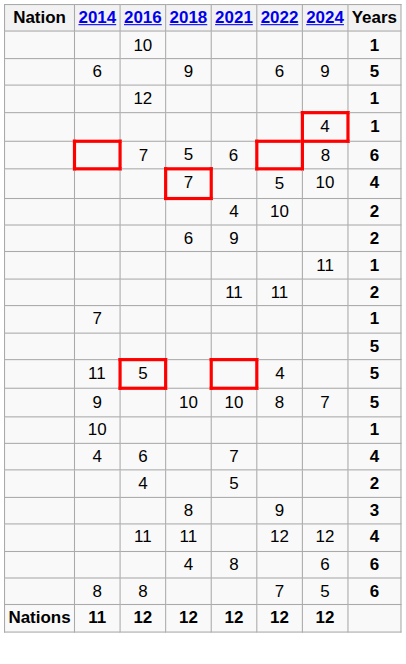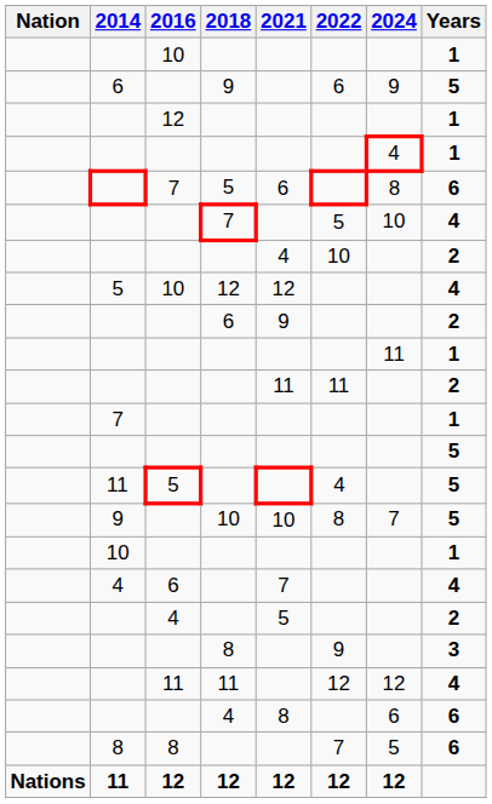 <table class="wikitable" style="text-align:center">
 <tr>
 <th>Nation</th>
 <th><a href='#'>2014</a></th>
 <th><a href='#'>2016</a></th>
 <th><a href='#'>2018</a></th>
 <th><a href='#'>2021</a></th>
 <th><a href='#'>2022</a></th>
 <th><a href='#'>2024</a></th>
 <th>Years</th>
 </tr>
 <tr>
 <td align=left></td>
 <td></td>
 <td>10</td>
 <td></td>
 <td></td>
 <td></td>
 <td></td>
 <td><strong>1</strong></td>
 </tr>
 <tr>
 <td align=left></td>
 <td>6</td>
 <td></td>
 <td>9</td>
 <td></td>
 <td>6</td>
 <td>9</td>
 <td><strong>5</strong></td>
 </tr>
 <tr>
 <td align=left></td>
 <td></td>
 <td>12</td>
 <td></td>
 <td></td>
 <td></td>
 <td></td>
 <td><strong>1</strong></td>
 </tr>
 <tr>
 <td align=left></td>
 <td></td>
 <td></td>
 <td></td>
 <td></td>
 <td></td>
 <td style="border:3px solid red">4</td>
 <td><strong>1</strong></td>
 </tr>
 <tr>
 <td align=left></td>
 <td style="border:3px solid red"></td>
 <td>7</td>
 <td>5</td>
 <td>6</td>
 <td style="border:3px solid red"></td>
 <td>8</td>
 <td><strong>6</strong></td>
 </tr>
 <tr>
 <td align=left></td>
 <td></td>
 <td></td>
 <td style="border:3px solid red">7</td>
 <td></td>
 <td>5</td>
 <td>10</td>
 <td><strong>4</strong></td>
 </tr>
 <tr>
 <td align=left></td>
 <td></td>
 <td></td>
 <td></td>
 <td>4</td>
 <td>10</td>
 <td></td>
 <td><strong>2</strong></td>
+</tr>
+<tr>
+<td align=left></td>
+<td>5</td>
+<td>10</td>
+<td>12</td>
+<td>12</td>
+<td></td>
+<td></td>
+<td><strong>4</strong></td>
 </tr>
 <tr>
 <td align=left></td>
 <td></td>
 <td></td>
 <td>6</td>
 <td>9</td>
 <td></td>
 <td></td>
 <td><strong>2</strong></td>
 </tr>
 <tr>
 <td align=left></td>
 <td></td>
 <td></td>
 <td></td>
 <td></td>
 <td></td>
 <td>11</td>
 <td><strong>1</strong></td>
 </tr>
 <tr>
 <td align=left></td>
 <td></td>
 <td></td>
 <td></td>
 <td>11</td>
 <td>11</td>
 <td></td>
 <td><strong>2</strong></td>
 </tr>
 <tr>
 <td align=left></td>
 <td>7</td>
 <td></td>
 <td></td>
 <td></td>
 <td></td>
 <td></td>
 <td><strong>1</strong></td>
 </tr>
 <tr>
 <td align=left></td>
 <td></td>
 <td></td>
 <td></td>
 <td></td>
 <td></td>
 <td></td>
 <td><strong>5</strong></td>
 </tr>
 <tr>
 <td align=left></td>
 <td>11</td>
 <td style="border:3px solid red">5</td>
 <td></td>
 <td style="border:3px solid red"></td>
 <td>4</td>
 <td></td>
 <td><strong>5</strong></td>
 </tr>
 <tr>
 <td align=left></td>
 <td>9</td>
 <td></td>
 <td>10</td>
 <td>10</td>
 <td>8</td>
 <td>7</td>
 <td><strong>5</strong></td>
 </tr>
 <tr>
 <td align=left></td>
 <td>10</td>
 <td></td>
 <td></td>
 <td></td>
 <td></td>
 <td></td>
 <td><strong>1</strong></td>
 </tr>
 <tr>
 <td align=left></td>
 <td>4</td>
 <td>6</td>
 <td></td>
 <td>7</td>
 <td></td>
 <td></td>
 <td><strong>4</strong></td>
 </tr>
 <tr>
 <td align=left></td>
 <td></td>
 <td>4</td>
 <td></td>
 <td>5</td>
 <td></td>
 <td></td>
 <td><strong>2</strong></td>
 </tr>
 <tr>
 <td align=left></td>
 <td></td>
 <td></td>
 <td>8</td>
 <td></td>
 <td>9</td>
 <td></td>
 <td><strong>3</strong></td>
 </tr>
 <tr>
 <td align=left></td>
 <td></td>
 <td>11</td>
 <td>11</td>
 <td></td>
 <td>12</td>
 <td>12</td>
 <td><strong>4</strong></td>
 </tr>
 <tr>
 <td align=left></td>
 <td></td>
 <td></td>
 <td>4</td>
 <td>8</td>
 <td></td>
 <td>6</td>
 <td><strong>6</strong></td>
 </tr>
 <tr>
 <td align=left></td>
 <td>8</td>
 <td>8</td>
 <td></td>
 <td></td>
 <td>7</td>
 <td>5</td>
 <td><strong>6</strong></td>
 </tr>
 <tr>
 <td><strong>Nations</strong></td>
 <td><strong>11</strong></td>
 <td><strong>12</strong></td>
 <td><strong>12</strong></td>
 <td><strong>12</strong></td>
 <td><strong>12</strong></td>
 <td><strong>12</strong></td>
 <td></td>
 </tr>
 </table>
